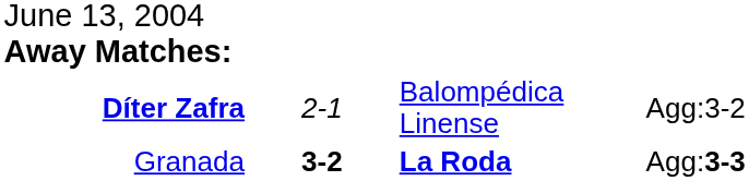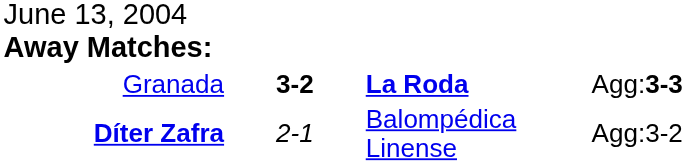 <table width=100% cellspacing=1>
 <tr>
 <th width=20%></th>
 <th width=12%></th>
 <th width=20%></th>
 <th></th>
 </tr>
 <tr>
 <td>June 13, 2004<br><strong>Away Matches:</strong></td>
 </tr>
 <tr style=font-size:90%>
+<td align=right><a href='#'>Granada</a></td>
+<td align=center><strong>3-2</strong></td>
+<td><strong><a href='#'>La Roda</a></strong></td>
+<td>Agg:<strong>3-3</strong></td>
+</tr>
+<tr style=font-size:90%>
 <td align=right><strong><a href='#'>Díter Zafra</a></strong></td>
 <td align=center><em>2-1<strong></td>
 <td><a href='#'>Balompédica Linense</a></td>
 <td>Agg:</strong>3-2<strong></td>
 </tr>
-<tr style=font-size:90%>
-<td align=right><a href='#'>Granada</a></td>
-<td align=center><strong>3-2</strong></td>
-<td><strong><a href='#'>La Roda</a></strong></td>
-<td>Agg:<strong>3-3</strong></td>
-</tr>
 </table>
